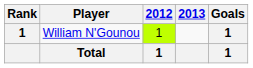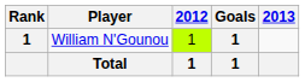 <table class="wikitable" style="font-size:99%; text-align:center">
 <tr>
 <th>Rank</th>
 <th>Player</th>
 <th><a href='#'>2012</a></th>
+<th>Goals</th>
 <th><a href='#'>2013</a></th>
-<th>Goals</th>
 </tr>
 <tr>
 <th>1</th>
 <td align="left"><a href='#'>William N'Gounou</a></td>
 <td bgcolor="bfff00">1</td>
+<th>1</th>
 <td></td>
-<th>1</th>
 </tr>
 <tr>
 <th></th>
 <th>Total</th>
 <th>1</th>
+<th>1</th>
 <th></th>
-<th>1</th>
 </tr>
 </table>
